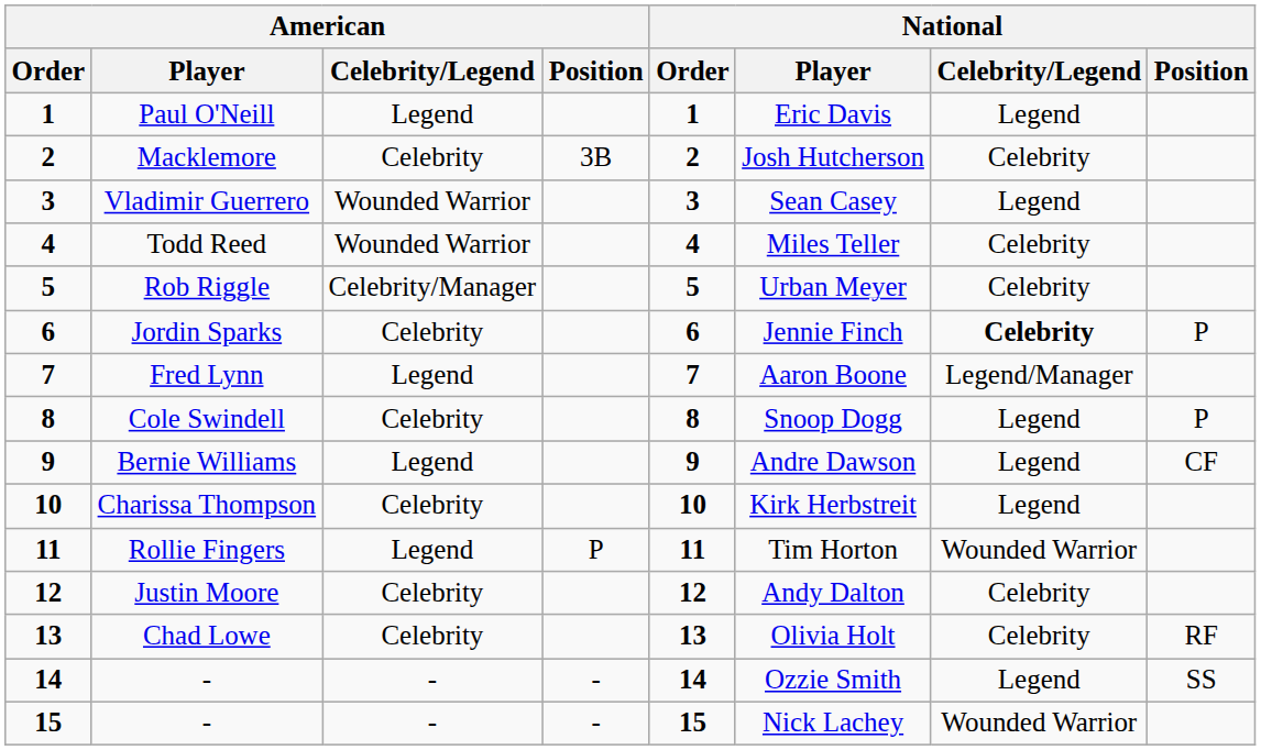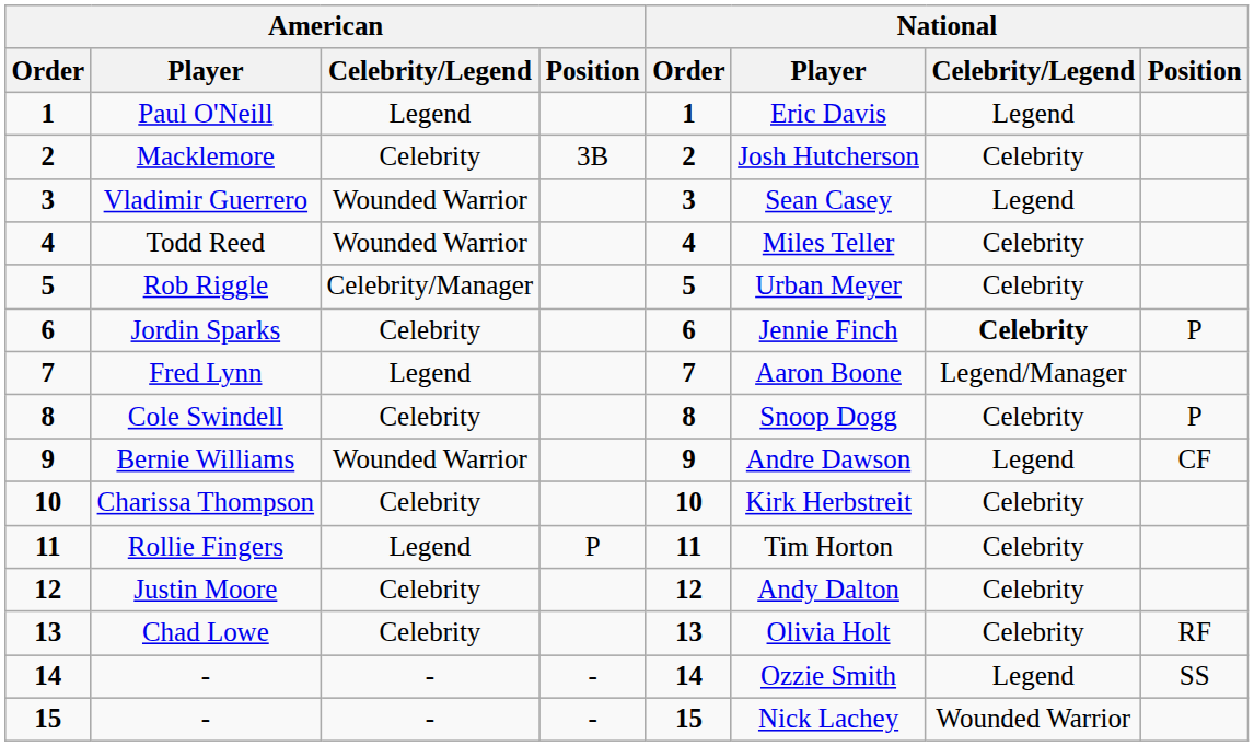 <table class="wikitable" style="text-align:center">
 <tr>
 <th colspan="4">American</th>
 <th colspan="4">National</th>
 </tr>
 <tr>
 <th>Order</th>
 <th>Player</th>
 <th>Celebrity/Legend</th>
 <th>Position</th>
 <th>Order</th>
 <th>Player</th>
 <th>Celebrity/Legend</th>
 <th>Position</th>
 </tr>
 <tr>
 <td><strong>1</strong></td>
 <td><a href='#'>Paul O'Neill</a></td>
 <td>Legend</td>
 <td></td>
 <td><strong>1</strong></td>
 <td><a href='#'>Eric Davis</a></td>
 <td>Legend</td>
 <td></td>
 </tr>
 <tr>
 <td><strong>2</strong></td>
 <td><a href='#'>Macklemore</a></td>
 <td>Celebrity</td>
 <td>3B</td>
 <td><strong>2</strong></td>
 <td><a href='#'>Josh Hutcherson</a></td>
 <td>Celebrity</td>
 <td></td>
 </tr>
 <tr>
 <td><strong>3</strong></td>
 <td><a href='#'>Vladimir Guerrero</a></td>
 <td>Wounded Warrior</td>
 <td></td>
 <td><strong>3</strong></td>
 <td><a href='#'>Sean Casey</a></td>
 <td>Legend</td>
 <td></td>
 </tr>
 <tr>
 <td><strong>4</strong></td>
 <td>Todd Reed</td>
 <td>Wounded Warrior</td>
 <td></td>
 <td><strong>4</strong></td>
 <td><a href='#'>Miles Teller</a></td>
 <td>Celebrity</td>
 <td></td>
 </tr>
 <tr>
 <td><strong>5</strong></td>
 <td><a href='#'>Rob Riggle</a></td>
 <td>Celebrity/Manager</td>
 <td></td>
 <td><strong>5</strong></td>
 <td><a href='#'>Urban Meyer</a></td>
 <td>Celebrity</td>
 <td></td>
 </tr>
 <tr>
 <td><strong>6</strong></td>
 <td><a href='#'>Jordin Sparks</a></td>
 <td>Celebrity</td>
 <td></td>
 <td><strong>6</strong></td>
 <td><a href='#'>Jennie Finch</a></td>
 <td><strong>Celebrity</strong></td>
 <td>P</td>
 </tr>
 <tr>
 <td><strong>7</strong></td>
 <td><a href='#'>Fred Lynn</a></td>
 <td>Legend</td>
 <td></td>
 <td><strong>7</strong></td>
 <td><a href='#'>Aaron Boone</a></td>
 <td>Legend/Manager</td>
 <td></td>
 </tr>
 <tr>
 <td><strong>8</strong></td>
 <td><a href='#'>Cole Swindell</a></td>
 <td>Celebrity</td>
 <td></td>
 <td><strong>8</strong></td>
 <td><a href='#'>Snoop Dogg</a></td>
-<td>Legend</td>
+<td>Celebrity</td>
 <td>P</td>
 </tr>
 <tr>
 <td><strong>9</strong></td>
 <td><a href='#'>Bernie Williams</a></td>
-<td>Legend</td>
+<td>Wounded Warrior</td>
 <td></td>
 <td><strong>9</strong></td>
 <td><a href='#'>Andre Dawson</a></td>
 <td>Legend</td>
 <td>CF</td>
 </tr>
 <tr>
 <td><strong>10</strong></td>
 <td><a href='#'>Charissa Thompson</a></td>
 <td>Celebrity</td>
 <td></td>
 <td><strong>10</strong></td>
 <td><a href='#'>Kirk Herbstreit</a></td>
-<td>Legend</td>
+<td>Celebrity</td>
 <td></td>
 </tr>
 <tr>
 <td><strong>11</strong></td>
 <td><a href='#'>Rollie Fingers</a></td>
 <td>Legend</td>
 <td>P</td>
 <td><strong>11</strong></td>
 <td>Tim Horton</td>
-<td>Wounded Warrior</td>
+<td>Celebrity</td>
 <td></td>
 </tr>
 <tr>
 <td><strong>12</strong></td>
 <td><a href='#'>Justin Moore</a></td>
 <td>Celebrity</td>
 <td></td>
 <td><strong>12</strong></td>
 <td><a href='#'>Andy Dalton</a></td>
 <td>Celebrity</td>
 <td></td>
 </tr>
 <tr>
 <td><strong>13</strong></td>
 <td><a href='#'>Chad Lowe</a></td>
 <td>Celebrity</td>
 <td></td>
 <td><strong>13</strong></td>
 <td><a href='#'>Olivia Holt</a></td>
 <td>Celebrity</td>
 <td>RF</td>
 </tr>
 <tr>
 <td><strong>14</strong></td>
 <td>-</td>
 <td>-</td>
 <td>-</td>
 <td><strong>14</strong></td>
 <td><a href='#'>Ozzie Smith</a></td>
 <td>Legend</td>
 <td>SS</td>
 </tr>
 <tr>
 <td><strong>15</strong></td>
 <td>-</td>
 <td>-</td>
 <td>-</td>
 <td><strong>15</strong></td>
 <td><a href='#'>Nick Lachey</a></td>
 <td>Wounded Warrior</td>
 <td></td>
 </tr>
 </table>
